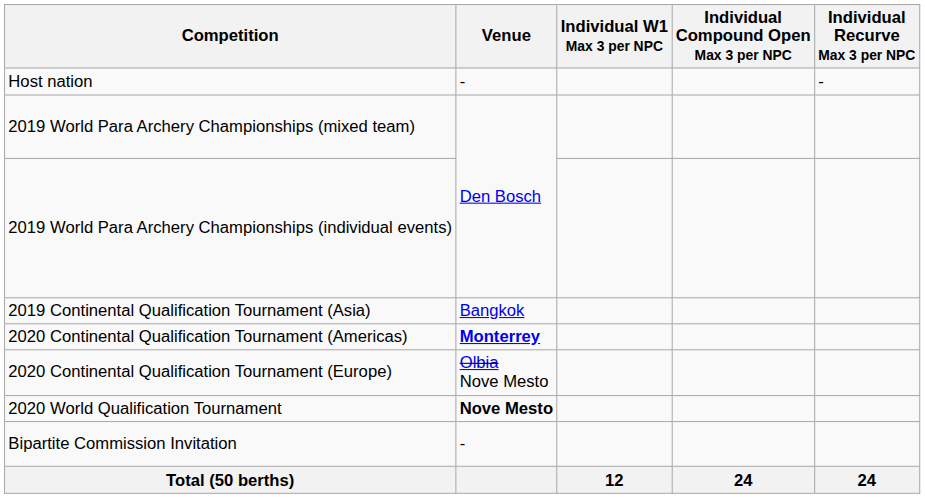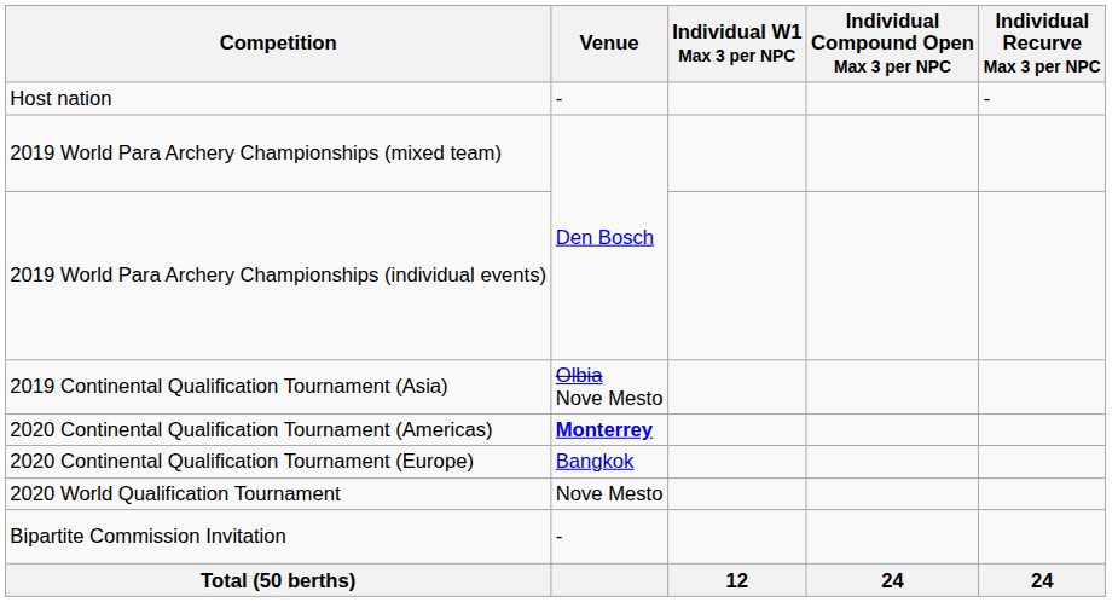 <table class="wikitable">
 <tr>
 <th>Competition</th>
 <th>Venue</th>
 <th>Individual W1<br><small>Max 3 per NPC</small></th>
 <th>Individual <br>Compound Open <br><small>Max 3 per NPC</small></th>
 <th>Individual <br>Recurve<br><small>Max 3 per NPC</small></th>
 </tr>
 <tr>
 <td>Host nation</td>
 <td>-</td>
 <td></td>
 <td></td>
 <td>- </td>
 </tr>
 <tr>
 <td>2019 World Para Archery Championships (mixed team)</td>
 <td rowspan=2> <a href='#'>Den Bosch</a></td>
 <td><br> <br> <br> </td>
 <td><br> <br> <br> </td>
 <td><br> <br> <br> </td>
 </tr>
 <tr>
 <td>2019 World Para Archery Championships (individual events)</td>
 <td> <br>  <br></td>
 <td><br> <br> <br> <br> <br> <br> <br> </td>
 <td><br> <br> <br> <br> <br> <br> <br> </td>
 </tr>
 <tr>
 <td>2019 Continental Qualification Tournament (Asia)</td>
-<td> <a href='#'>Bangkok</a></td>
+<td><s> <a href='#'>Olbia</a></s><br> Nove Mesto</td>
 <td></td>
 <td><br></td>
 <td><br></td>
 </tr>
 <tr>
 <td>2020 Continental Qualification Tournament (Americas)</td>
 <td><strong> <a href='#'>Monterrey</a></strong></td>
 <td></td>
 <td><br></td>
 <td><br></td>
 </tr>
 <tr>
 <td>2020 Continental Qualification Tournament (Europe)</td>
-<td><s> <a href='#'>Olbia</a></s><br> Nove Mesto</td>
+<td> <a href='#'>Bangkok</a></td>
 <td></td>
 <td><br></td>
 <td><br></td>
 </tr>
 <tr>
 <td>2020 World Qualification Tournament</td>
-<td><strong> Nove Mesto</strong></td>
+<td> Nove Mesto</td>
 <td><br></td>
 <td><br></td>
 <td><br></td>
 </tr>
 <tr>
 <td>Bipartite Commission Invitation</td>
 <td>-</td>
 <td align="left"><br> </td>
 <td align="left"><br> <br> </td>
 <td align="left"><br> <br> </td>
 </tr>
 <tr>
 <th>Total (50 berths)</th>
 <th></th>
 <th align="center">12</th>
 <th align="center">24</th>
 <th align="center">24</th>
 </tr>
 </table>
